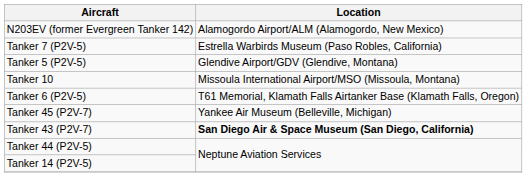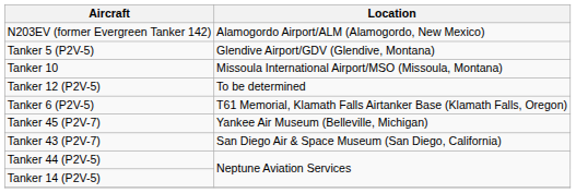 <table class="wikitable">
 <tr>
 <th>Aircraft</th>
 <th>Location</th>
 </tr>
 <tr>
 <td>N203EV (former Evergreen Tanker 142)</td>
 <td>Alamogordo Airport/ALM (Alamogordo, New Mexico)</td>
 </tr>
 <tr>
-<td>Tanker 7 (P2V-5)</td>
-<td>Estrella Warbirds Museum (Paso Robles, California)</td>
-</tr>
-<tr>
 <td>Tanker 5 (P2V-5)</td>
 <td>Glendive Airport/GDV (Glendive, Montana)</td>
 </tr>
 <tr>
 <td>Tanker 10</td>
 <td>Missoula International Airport/MSO (Missoula, Montana)</td>
+</tr>
+<tr>
+<td>Tanker 12 (P2V-5)</td>
+<td>To be determined</td>
 </tr>
 <tr>
 <td>Tanker 6 (P2V-5)</td>
 <td>T61 Memorial, Klamath Falls Airtanker Base (Klamath Falls, Oregon)</td>
 </tr>
 <tr>
 <td>Tanker 45 (P2V-7)</td>
 <td>Yankee Air Museum (Belleville, Michigan)</td>
 </tr>
 <tr>
 <td>Tanker 43 (P2V-7)</td>
-<td><strong>San Diego Air & Space Museum (San Diego, California)</strong></td>
+<td>San Diego Air & Space Museum (San Diego, California)</td>
 </tr>
 <tr>
 <td>Tanker 44 (P2V-5)</td>
 <td rowspan="2">Neptune Aviation Services</td>
 </tr>
 <tr>
 <td>Tanker 14 (P2V-5)</td>
 </tr>
 <tr>
 </tr>
 </table>
